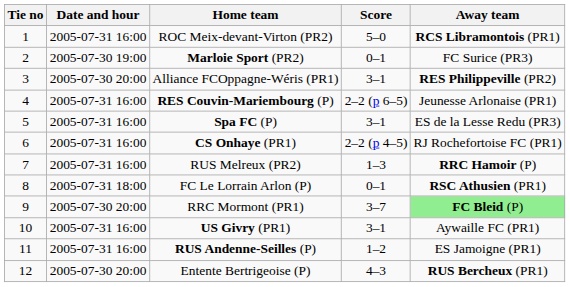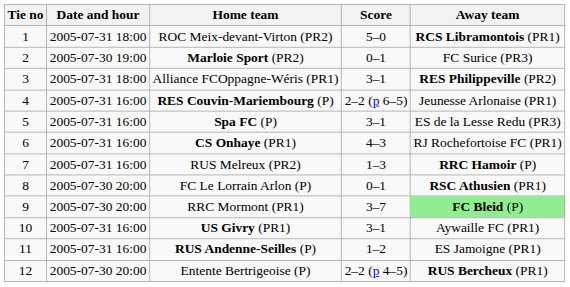 <table class="wikitable" style="text-align: center">
 <tr>
 <th>Tie no</th>
 <th>Date and hour</th>
 <th>Home team</th>
 <th>Score</th>
 <th>Away team</th>
 </tr>
 <tr>
 <td>1</td>
-<td>2005-07-31 16:00</td>
+<td>2005-07-31 18:00</td>
 <td>ROC Meix-devant-Virton (PR2)</td>
 <td>5–0</td>
 <td><strong>RCS Libramontois</strong> (PR1)</td>
 </tr>
 <tr>
 <td>2</td>
 <td>2005-07-30 19:00</td>
 <td><strong>Marloie Sport</strong> (PR2)</td>
 <td>0–1</td>
 <td>FC Surice (PR3)</td>
 </tr>
 <tr>
 <td>3</td>
-<td>2005-07-30 20:00</td>
+<td>2005-07-31 18:00</td>
 <td>Alliance FCOppagne-Wéris (PR1)</td>
 <td>3–1</td>
 <td><strong>RES Philippeville</strong> (PR2)</td>
 </tr>
 <tr>
 <td>4</td>
 <td>2005-07-31 16:00</td>
 <td><strong>RES Couvin-Mariembourg</strong> (P)</td>
 <td>2–2 (<a href='#'>p</a> 6–5)</td>
 <td>Jeunesse Arlonaise (PR1)</td>
 </tr>
 <tr>
 <td>5</td>
 <td>2005-07-31 16:00</td>
 <td><strong>Spa FC</strong> (P)</td>
 <td>3–1</td>
 <td>ES de la Lesse Redu (PR3)</td>
 </tr>
 <tr>
 <td>6</td>
 <td>2005-07-31 16:00</td>
 <td><strong>CS Onhaye</strong> (PR1)</td>
-<td>2–2 (<a href='#'>p</a> 4–5)</td>
+<td>4–3</td>
 <td>RJ Rochefortoise FC (PR1)</td>
 </tr>
 <tr>
 <td>7</td>
 <td>2005-07-31 16:00</td>
 <td>RUS Melreux (PR2)</td>
 <td>1–3</td>
 <td><strong>RRC Hamoir</strong> (P)</td>
 </tr>
 <tr>
 <td>8</td>
-<td>2005-07-31 18:00</td>
+<td>2005-07-30 20:00</td>
 <td>FC Le Lorrain Arlon (P)</td>
 <td>0–1</td>
 <td><strong>RSC Athusien</strong> (PR1)</td>
 </tr>
 <tr>
 <td>9</td>
 <td>2005-07-30 20:00</td>
 <td>RRC Mormont (PR1)</td>
 <td>3–7</td>
 <td style="background: lightgreen;"><strong>FC Bleid</strong> (P)</td>
 </tr>
 <tr>
 <td>10</td>
 <td>2005-07-31 16:00</td>
 <td><strong>US Givry</strong> (PR1)</td>
 <td>3–1</td>
 <td>Aywaille FC (PR1)</td>
 </tr>
 <tr>
 <td>11</td>
 <td>2005-07-31 16:00</td>
 <td><strong>RUS Andenne-Seilles</strong> (P)</td>
 <td>1–2</td>
 <td>ES Jamoigne (PR1)</td>
 </tr>
 <tr>
 <td>12</td>
 <td>2005-07-30 20:00</td>
 <td>Entente Bertrigeoise (P)</td>
-<td>4–3</td>
+<td>2–2 (<a href='#'>p</a> 4–5)</td>
 <td><strong>RUS Bercheux</strong> (PR1)</td>
 </tr>
 </table>
